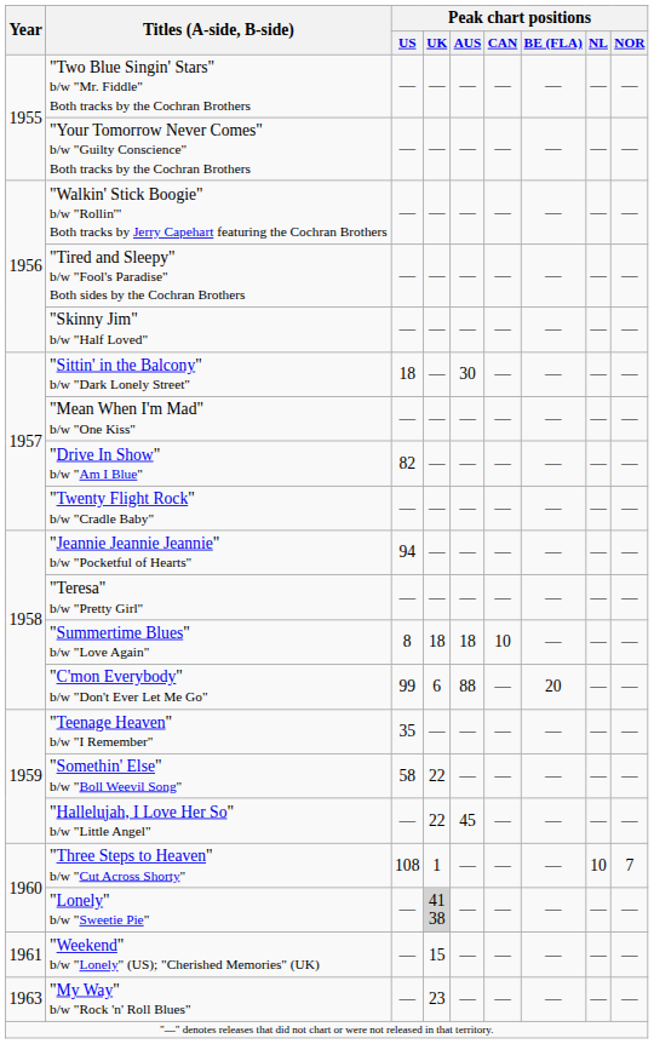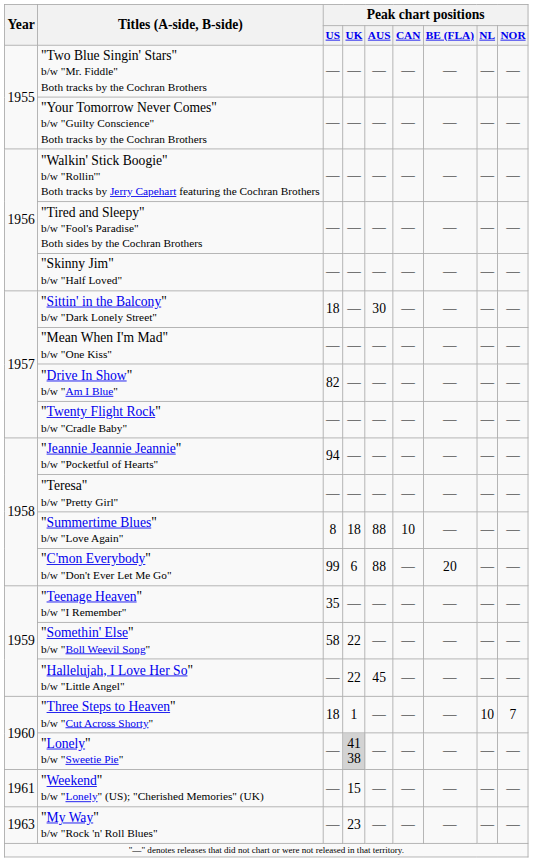 <table class="wikitable" style="text-align:center;">
 <tr>
 <th rowspan="2">Year</th>
 <th rowspan="2">Titles (A-side, B-side)</th>
 <th colspan="7">Peak chart positions</th>
 </tr>
 <tr style="font-size:smaller;">
 <th><a href='#'>US</a><br></th>
 <th><a href='#'>UK</a><br></th>
 <th><a href='#'>AUS</a></th>
 <th><a href='#'>CAN</a><br></th>
 <th><a href='#'>BE (FLA)</a><br></th>
 <th><a href='#'>NL</a><br></th>
 <th><a href='#'>NOR</a><br></th>
 </tr>
 <tr>
 <td rowspan="2">1955</td>
 <td align="left">"Two Blue Singin' Stars"<br><small>b/w "Mr. Fiddle"</small><br><small>Both tracks by the Cochran Brothers</small></td>
 <td>—</td>
 <td>—</td>
 <td>—</td>
 <td>—</td>
 <td>—</td>
 <td>—</td>
 <td>—</td>
 </tr>
 <tr>
 <td align="left">"Your Tomorrow Never Comes"<br><small>b/w "Guilty Conscience"</small><br><small>Both tracks by the Cochran Brothers</small></td>
 <td>—</td>
 <td>—</td>
 <td>—</td>
 <td>—</td>
 <td>—</td>
 <td>—</td>
 <td>—</td>
 </tr>
 <tr>
 <td rowspan="3">1956</td>
 <td align="left">"Walkin' Stick Boogie"<br><small>b/w "Rollin'"</small><br><small>Both tracks by <a href='#'>Jerry Capehart</a> featuring the Cochran Brothers</small></td>
 <td>—</td>
 <td>—</td>
 <td>—</td>
 <td>—</td>
 <td>—</td>
 <td>—</td>
 <td>—</td>
 </tr>
 <tr>
 <td align="left">"Tired and Sleepy"<br><small>b/w "Fool's Paradise"</small><br><small>Both sides by the Cochran Brothers</small></td>
 <td>—</td>
 <td>—</td>
 <td>—</td>
 <td>—</td>
 <td>—</td>
 <td>—</td>
 <td>—</td>
 </tr>
 <tr>
 <td align="left">"Skinny Jim"<br><small>b/w "Half Loved"</small></td>
 <td>—</td>
 <td>—</td>
 <td>—</td>
 <td>—</td>
 <td>—</td>
 <td>—</td>
 <td>—</td>
 </tr>
 <tr>
 <td rowspan="4">1957</td>
 <td align="left">"<a href='#'>Sittin' in the Balcony</a>"<br><small>b/w "Dark Lonely Street"</small></td>
 <td>18</td>
 <td>—</td>
 <td>30</td>
 <td>—</td>
 <td>—</td>
 <td>—</td>
 <td>—</td>
 </tr>
 <tr>
 <td align="left">"Mean When I'm Mad"<br><small>b/w "One Kiss"</small></td>
 <td>—</td>
 <td>—</td>
 <td>—</td>
 <td>—</td>
 <td>—</td>
 <td>—</td>
 <td>—</td>
 </tr>
 <tr>
 <td align="left">"<a href='#'>Drive In Show</a>"<br><small>b/w "<a href='#'>Am I Blue</a>"</small></td>
 <td>82</td>
 <td>—</td>
 <td>—</td>
 <td>—</td>
 <td>—</td>
 <td>—</td>
 <td>—</td>
 </tr>
 <tr>
 <td align="left">"<a href='#'>Twenty Flight Rock</a>"<br><small>b/w "Cradle Baby"</small></td>
 <td>—</td>
 <td>—</td>
 <td>—</td>
 <td>—</td>
 <td>—</td>
 <td>—</td>
 <td>—</td>
 </tr>
 <tr>
 <td rowspan="4">1958</td>
 <td align="left">"<a href='#'>Jeannie Jeannie Jeannie</a>"<br><small>b/w "Pocketful of Hearts"</small></td>
 <td>94</td>
 <td>—</td>
 <td>—</td>
 <td>—</td>
 <td>—</td>
 <td>—</td>
 <td>—</td>
 </tr>
 <tr>
 <td align="left">"Teresa"<br><small>b/w "Pretty Girl"</small></td>
 <td>—</td>
 <td>—</td>
 <td>—</td>
 <td>—</td>
 <td>—</td>
 <td>—</td>
 <td>—</td>
 </tr>
 <tr>
 <td align="left">"<a href='#'>Summertime Blues</a>"<br><small>b/w "Love Again"</small></td>
 <td>8</td>
 <td>18</td>
-<td>18</td>
+<td>88</td>
 <td>10</td>
 <td>—</td>
 <td>—</td>
 <td>—</td>
 </tr>
 <tr>
 <td align="left">"<a href='#'>C'mon Everybody</a>"<br><small>b/w "Don't Ever Let Me Go"</small></td>
 <td>99</td>
 <td>6</td>
 <td>88</td>
 <td>—</td>
 <td>20</td>
 <td>—</td>
 <td>—</td>
 </tr>
 <tr>
 <td rowspan="3">1959</td>
 <td align="left">"<a href='#'>Teenage Heaven</a>"<br><small>b/w "I Remember"</small></td>
 <td>35</td>
 <td>—</td>
 <td>—</td>
 <td>—</td>
 <td>—</td>
 <td>—</td>
 <td>—</td>
 </tr>
 <tr>
 <td align="left">"<a href='#'>Somethin' Else</a>"<br><small>b/w "<a href='#'>Boll Weevil Song</a>"</small></td>
 <td>58</td>
 <td>22</td>
 <td>—</td>
 <td>—</td>
 <td>—</td>
 <td>—</td>
 <td>—</td>
 </tr>
 <tr>
 <td align="left">"<a href='#'>Hallelujah, I Love Her So</a>"<br><small>b/w "Little Angel"</small></td>
 <td>—</td>
 <td>22</td>
 <td>45</td>
 <td>—</td>
 <td>—</td>
 <td>—</td>
 <td>—</td>
 </tr>
 <tr>
 <td rowspan="2">1960</td>
 <td align="left">"<a href='#'>Three Steps to Heaven</a>"<br><small>b/w "<a href='#'>Cut Across Shorty</a>"</small></td>
-<td>108</td>
+<td>18</td>
 <td>1</td>
 <td>—</td>
 <td>—</td>
 <td>—</td>
 <td>10</td>
 <td>7</td>
 </tr>
 <tr>
 <td align="left">"<a href='#'>Lonely</a>"<br><small>b/w "<a href='#'>Sweetie Pie</a>"</small></td>
 <td>—</td>
 <td style="background: lightgrey;">41<br>38</td>
 <td>—</td>
 <td>—</td>
 <td>—</td>
 <td>—</td>
 <td>—</td>
 </tr>
 <tr>
 <td>1961</td>
 <td align="left">"<a href='#'>Weekend</a>"<br><small>b/w "<a href='#'>Lonely</a>" (US); "Cherished Memories" (UK)</small></td>
 <td>—</td>
 <td>15</td>
 <td>—</td>
 <td>—</td>
 <td>—</td>
 <td>—</td>
 <td>—</td>
 </tr>
 <tr>
 <td>1963</td>
 <td align="left">"<a href='#'>My Way</a>"<br><small>b/w "Rock 'n' Roll Blues"</small></td>
 <td>—</td>
 <td>23</td>
 <td>—</td>
 <td>—</td>
 <td>—</td>
 <td>—</td>
 <td>—</td>
 </tr>
 <tr>
 <td colspan="9" style="font-size:8pt">"—" denotes releases that did not chart or were not released in that territory.</td>
 </tr>
 </table>
